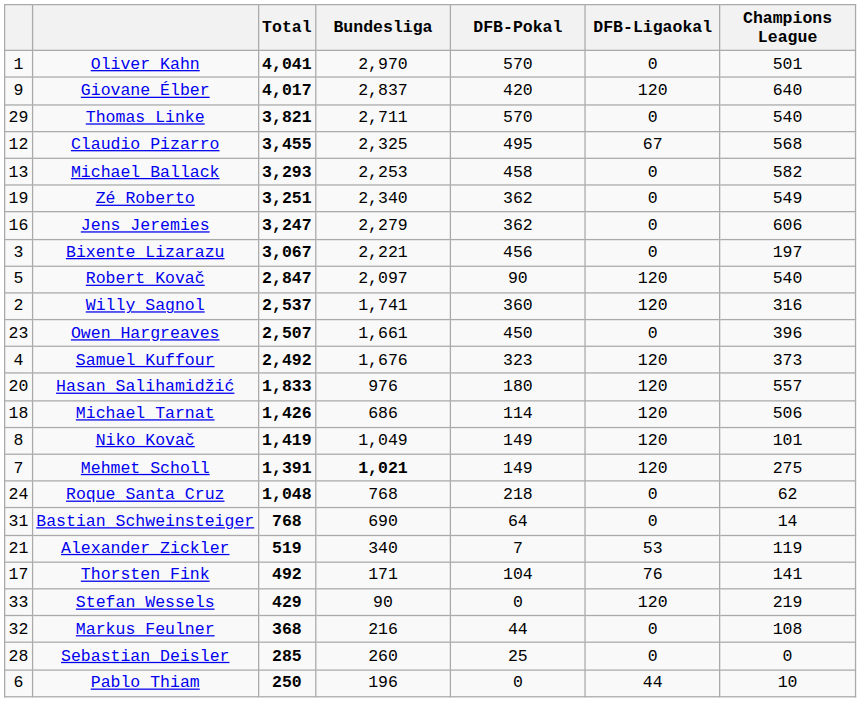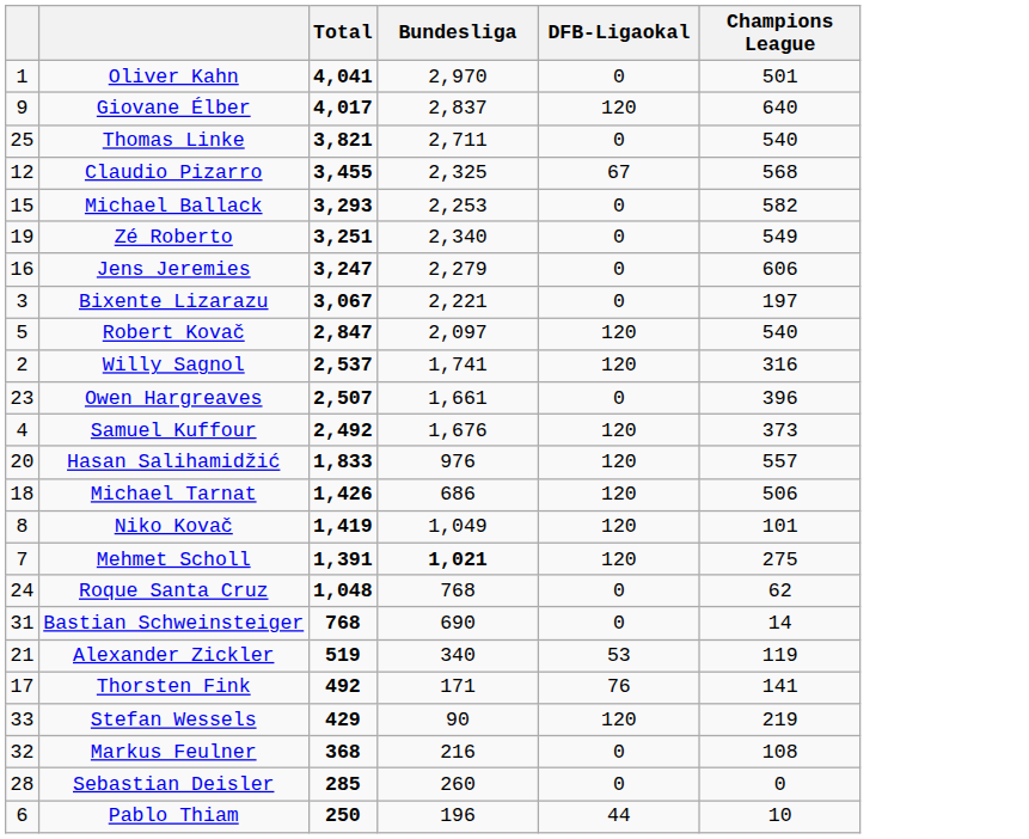 <table class="wikitable" style="text-align: center">
 <tr>
 <th></th>
 <th></th>
 <th>Total</th>
 <th style="width:100px;">Bundesliga</th>
-<th style="width:100px;">DFB-Pokal</th>
 <th style="width:100px;">DFB-Ligaokal</th>
 <th style="width:100px;">Champions League</th>
 </tr>
 <tr>
 <td>1</td>
 <td><a href='#'>Oliver Kahn</a></td>
 <td><strong>4,041</strong></td>
 <td>2,970</td>
-<td>570</td>
 <td>0</td>
 <td>501</td>
 </tr>
 <tr>
 <td>9</td>
 <td><a href='#'>Giovane Élber</a></td>
 <td><strong>4,017</strong></td>
 <td>2,837</td>
-<td>420</td>
 <td>120</td>
 <td>640</td>
 </tr>
 <tr>
-<td>29</td>
+<td>25</td>
 <td><a href='#'>Thomas Linke</a></td>
 <td><strong>3,821</strong></td>
 <td>2,711</td>
-<td>570</td>
 <td>0</td>
 <td>540</td>
 </tr>
 <tr>
 <td>12</td>
 <td><a href='#'>Claudio Pizarro</a></td>
 <td><strong>3,455</strong></td>
 <td>2,325</td>
-<td>495</td>
 <td>67</td>
 <td>568</td>
 </tr>
 <tr>
-<td>13</td>
+<td>15</td>
 <td><a href='#'>Michael Ballack</a></td>
 <td><strong>3,293</strong></td>
 <td>2,253</td>
-<td>458</td>
 <td>0</td>
 <td>582</td>
 </tr>
 <tr>
 <td>19</td>
 <td><a href='#'>Zé Roberto</a></td>
 <td><strong>3,251</strong></td>
 <td>2,340</td>
-<td>362</td>
 <td>0</td>
 <td>549</td>
 </tr>
 <tr>
 <td>16</td>
 <td><a href='#'>Jens Jeremies</a></td>
 <td><strong>3,247</strong></td>
 <td>2,279</td>
-<td>362</td>
 <td>0</td>
 <td>606</td>
 </tr>
 <tr>
 <td>3</td>
 <td><a href='#'>Bixente Lizarazu</a></td>
 <td><strong>3,067</strong></td>
 <td>2,221</td>
-<td>456</td>
 <td>0</td>
 <td>197</td>
 </tr>
 <tr>
 <td>5</td>
 <td><a href='#'>Robert Kovač</a></td>
 <td><strong>2,847</strong></td>
 <td>2,097</td>
-<td>90</td>
 <td>120</td>
 <td>540</td>
 </tr>
 <tr>
 <td>2</td>
 <td><a href='#'>Willy Sagnol</a></td>
 <td><strong>2,537</strong></td>
 <td>1,741</td>
-<td>360</td>
 <td>120</td>
 <td>316</td>
 </tr>
 <tr>
 <td>23</td>
 <td><a href='#'>Owen Hargreaves</a></td>
 <td><strong>2,507</strong></td>
 <td>1,661</td>
-<td>450</td>
 <td>0</td>
 <td>396</td>
 </tr>
 <tr>
 <td>4</td>
 <td><a href='#'>Samuel Kuffour</a></td>
 <td><strong>2,492</strong></td>
 <td>1,676</td>
-<td>323</td>
 <td>120</td>
 <td>373</td>
 </tr>
 <tr>
 <td>20</td>
 <td><a href='#'>Hasan Salihamidžić</a></td>
 <td><strong>1,833</strong></td>
 <td>976</td>
-<td>180</td>
 <td>120</td>
 <td>557</td>
 </tr>
 <tr>
 <td>18</td>
 <td><a href='#'>Michael Tarnat</a></td>
 <td><strong>1,426</strong></td>
 <td>686</td>
-<td>114</td>
 <td>120</td>
 <td>506</td>
 </tr>
 <tr>
 <td>8</td>
 <td><a href='#'>Niko Kovač</a></td>
 <td><strong>1,419</strong></td>
 <td>1,049</td>
-<td>149</td>
 <td>120</td>
 <td>101</td>
 </tr>
 <tr>
 <td>7</td>
 <td><a href='#'>Mehmet Scholl</a></td>
 <td><strong>1,391</strong></td>
 <td><strong>1,021</strong></td>
-<td>149</td>
 <td>120</td>
 <td>275</td>
 </tr>
 <tr>
 <td>24</td>
 <td><a href='#'>Roque Santa Cruz</a></td>
 <td><strong>1,048</strong></td>
 <td>768</td>
-<td>218</td>
 <td>0</td>
 <td>62</td>
 </tr>
 <tr>
 <td>31</td>
 <td><a href='#'>Bastian Schweinsteiger</a></td>
 <td><strong>768</strong></td>
 <td>690</td>
-<td>64</td>
 <td>0</td>
 <td>14</td>
 </tr>
 <tr>
 <td>21</td>
 <td><a href='#'>Alexander Zickler</a></td>
 <td><strong>519</strong></td>
 <td>340</td>
-<td>7</td>
 <td>53</td>
 <td>119</td>
 </tr>
 <tr>
 <td>17</td>
 <td><a href='#'>Thorsten Fink</a></td>
 <td><strong>492</strong></td>
 <td>171</td>
-<td>104</td>
 <td>76</td>
 <td>141</td>
 </tr>
 <tr>
 <td>33</td>
 <td><a href='#'>Stefan Wessels</a></td>
 <td><strong>429</strong></td>
 <td>90</td>
-<td>0</td>
 <td>120</td>
 <td>219</td>
 </tr>
 <tr>
 <td>32</td>
 <td><a href='#'>Markus Feulner</a></td>
 <td><strong>368</strong></td>
 <td>216</td>
-<td>44</td>
 <td>0</td>
 <td>108</td>
 </tr>
 <tr>
 <td>28</td>
 <td><a href='#'>Sebastian Deisler</a></td>
 <td><strong>285</strong></td>
 <td>260</td>
-<td>25</td>
 <td>0</td>
 <td>0</td>
 </tr>
 <tr>
 <td>6</td>
 <td><a href='#'>Pablo Thiam</a></td>
 <td><strong>250</strong></td>
 <td>196</td>
-<td>0</td>
 <td>44</td>
 <td>10</td>
 </tr>
 </table>
